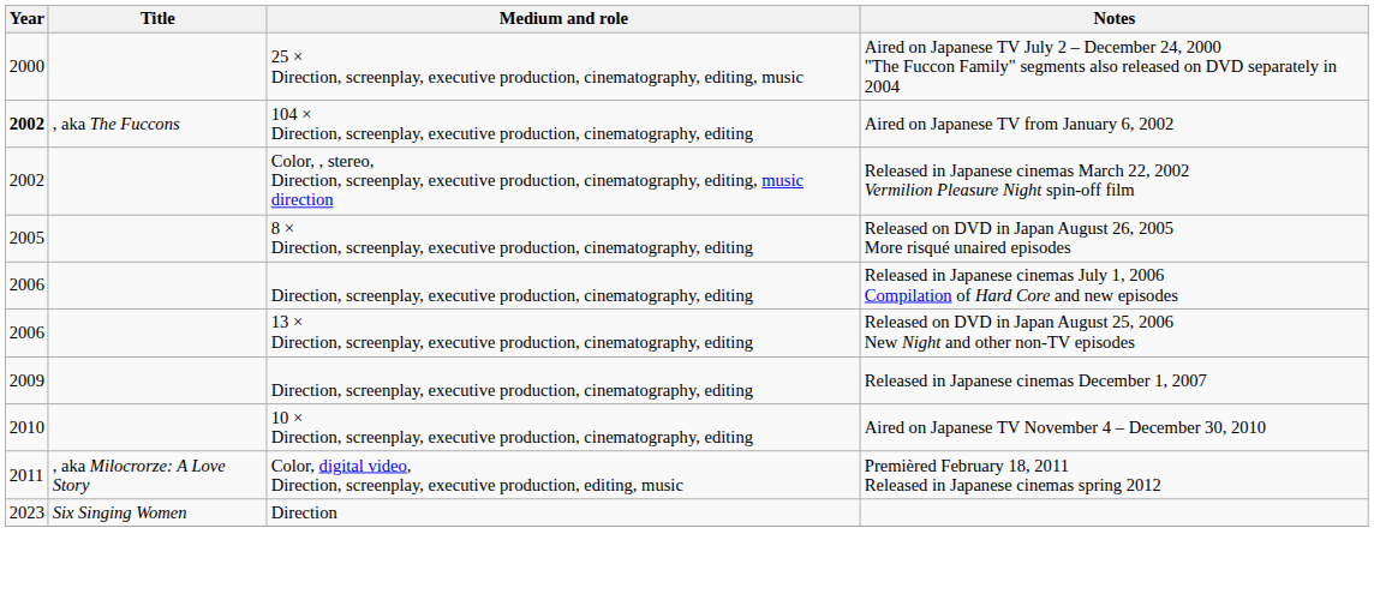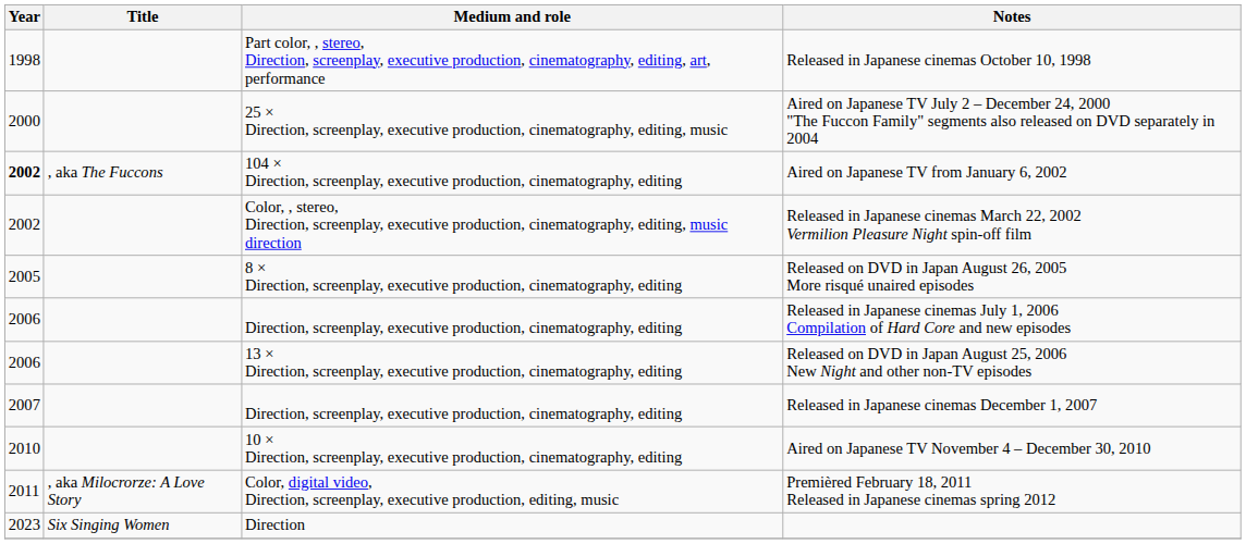 <table class="wikitable">
 <tr>
 <th>Year</th>
 <th>Title</th>
 <th>Medium and role</th>
 <th>Notes</th>
+</tr>
+<tr>
+<td>1998</td>
+<td></td>
+<td>Part color, <a href='#'></a>, <a href='#'>stereo</a>, <br><a href='#'>Direction</a>, <a href='#'>screenplay</a>, <a href='#'>executive production</a>, <a href='#'>cinematography</a>, <a href='#'>editing</a>, <a href='#'>art</a>, performance</td>
+<td>Released in Japanese cinemas October 10, 1998</td>
 </tr>
 <tr>
 <td>2000</td>
 <td></td>
 <td>25 × <br>Direction, screenplay, executive production, cinematography, editing, music</td>
 <td>Aired on Japanese TV July 2 – December 24, 2000<br>"The Fuccon Family" segments also released on DVD separately in 2004</td>
 </tr>
 <tr>
 <td><strong>2002</strong></td>
 <td>, aka <em>The Fuccons</em></td>
 <td>104 × <br>Direction, screenplay, executive production, cinematography, editing</td>
 <td>Aired on Japanese TV from January 6, 2002</td>
 </tr>
 <tr>
 <td>2002</td>
 <td></td>
 <td>Color, <a href='#'></a>, stereo, <br>Direction, screenplay, executive production, cinematography, editing, <a href='#'>music direction</a></td>
 <td>Released in Japanese cinemas March 22, 2002<br><em>Vermilion Pleasure Night</em> spin-off film</td>
 </tr>
 <tr>
 <td>2005</td>
 <td></td>
 <td>8 × <br>Direction, screenplay, executive production, cinematography, editing</td>
 <td>Released on DVD in Japan August 26, 2005<br>More risqué unaired episodes</td>
 </tr>
 <tr>
 <td>2006</td>
 <td></td>
 <td><br>Direction, screenplay, executive production, cinematography, editing</td>
 <td>Released in Japanese cinemas July 1, 2006<br><a href='#'>Compilation</a> of <em>Hard Core</em> and new episodes</td>
 </tr>
 <tr>
 <td>2006</td>
 <td></td>
 <td>13 × <br>Direction, screenplay, executive production, cinematography, editing</td>
 <td>Released on DVD in Japan August 25, 2006<br>New <em>Night</em> and other non-TV episodes</td>
 </tr>
 <tr>
-<td>2009</td>
+<td>2007</td>
 <td></td>
 <td><br>Direction, screenplay, executive production, cinematography, editing</td>
 <td>Released in Japanese cinemas December 1, 2007</td>
 </tr>
 <tr>
 <td>2010</td>
 <td></td>
 <td>10 × <br>Direction, screenplay, executive production, cinematography, editing</td>
 <td>Aired on Japanese TV November 4 – December 30, 2010</td>
 </tr>
 <tr>
 <td>2011</td>
 <td>, aka <em>Milocrorze: A Love Story</em></td>
 <td>Color, <a href='#'>digital video</a>, <br>Direction, screenplay, executive production, editing, music</td>
 <td>Premièred February 18, 2011<br>Released in Japanese cinemas spring 2012</td>
 </tr>
 <tr>
 <td>2023</td>
 <td><em>Six Singing Women</em></td>
 <td>Direction</td>
 <td></td>
 </tr>
 <tr>
 </tr>
 </table>
